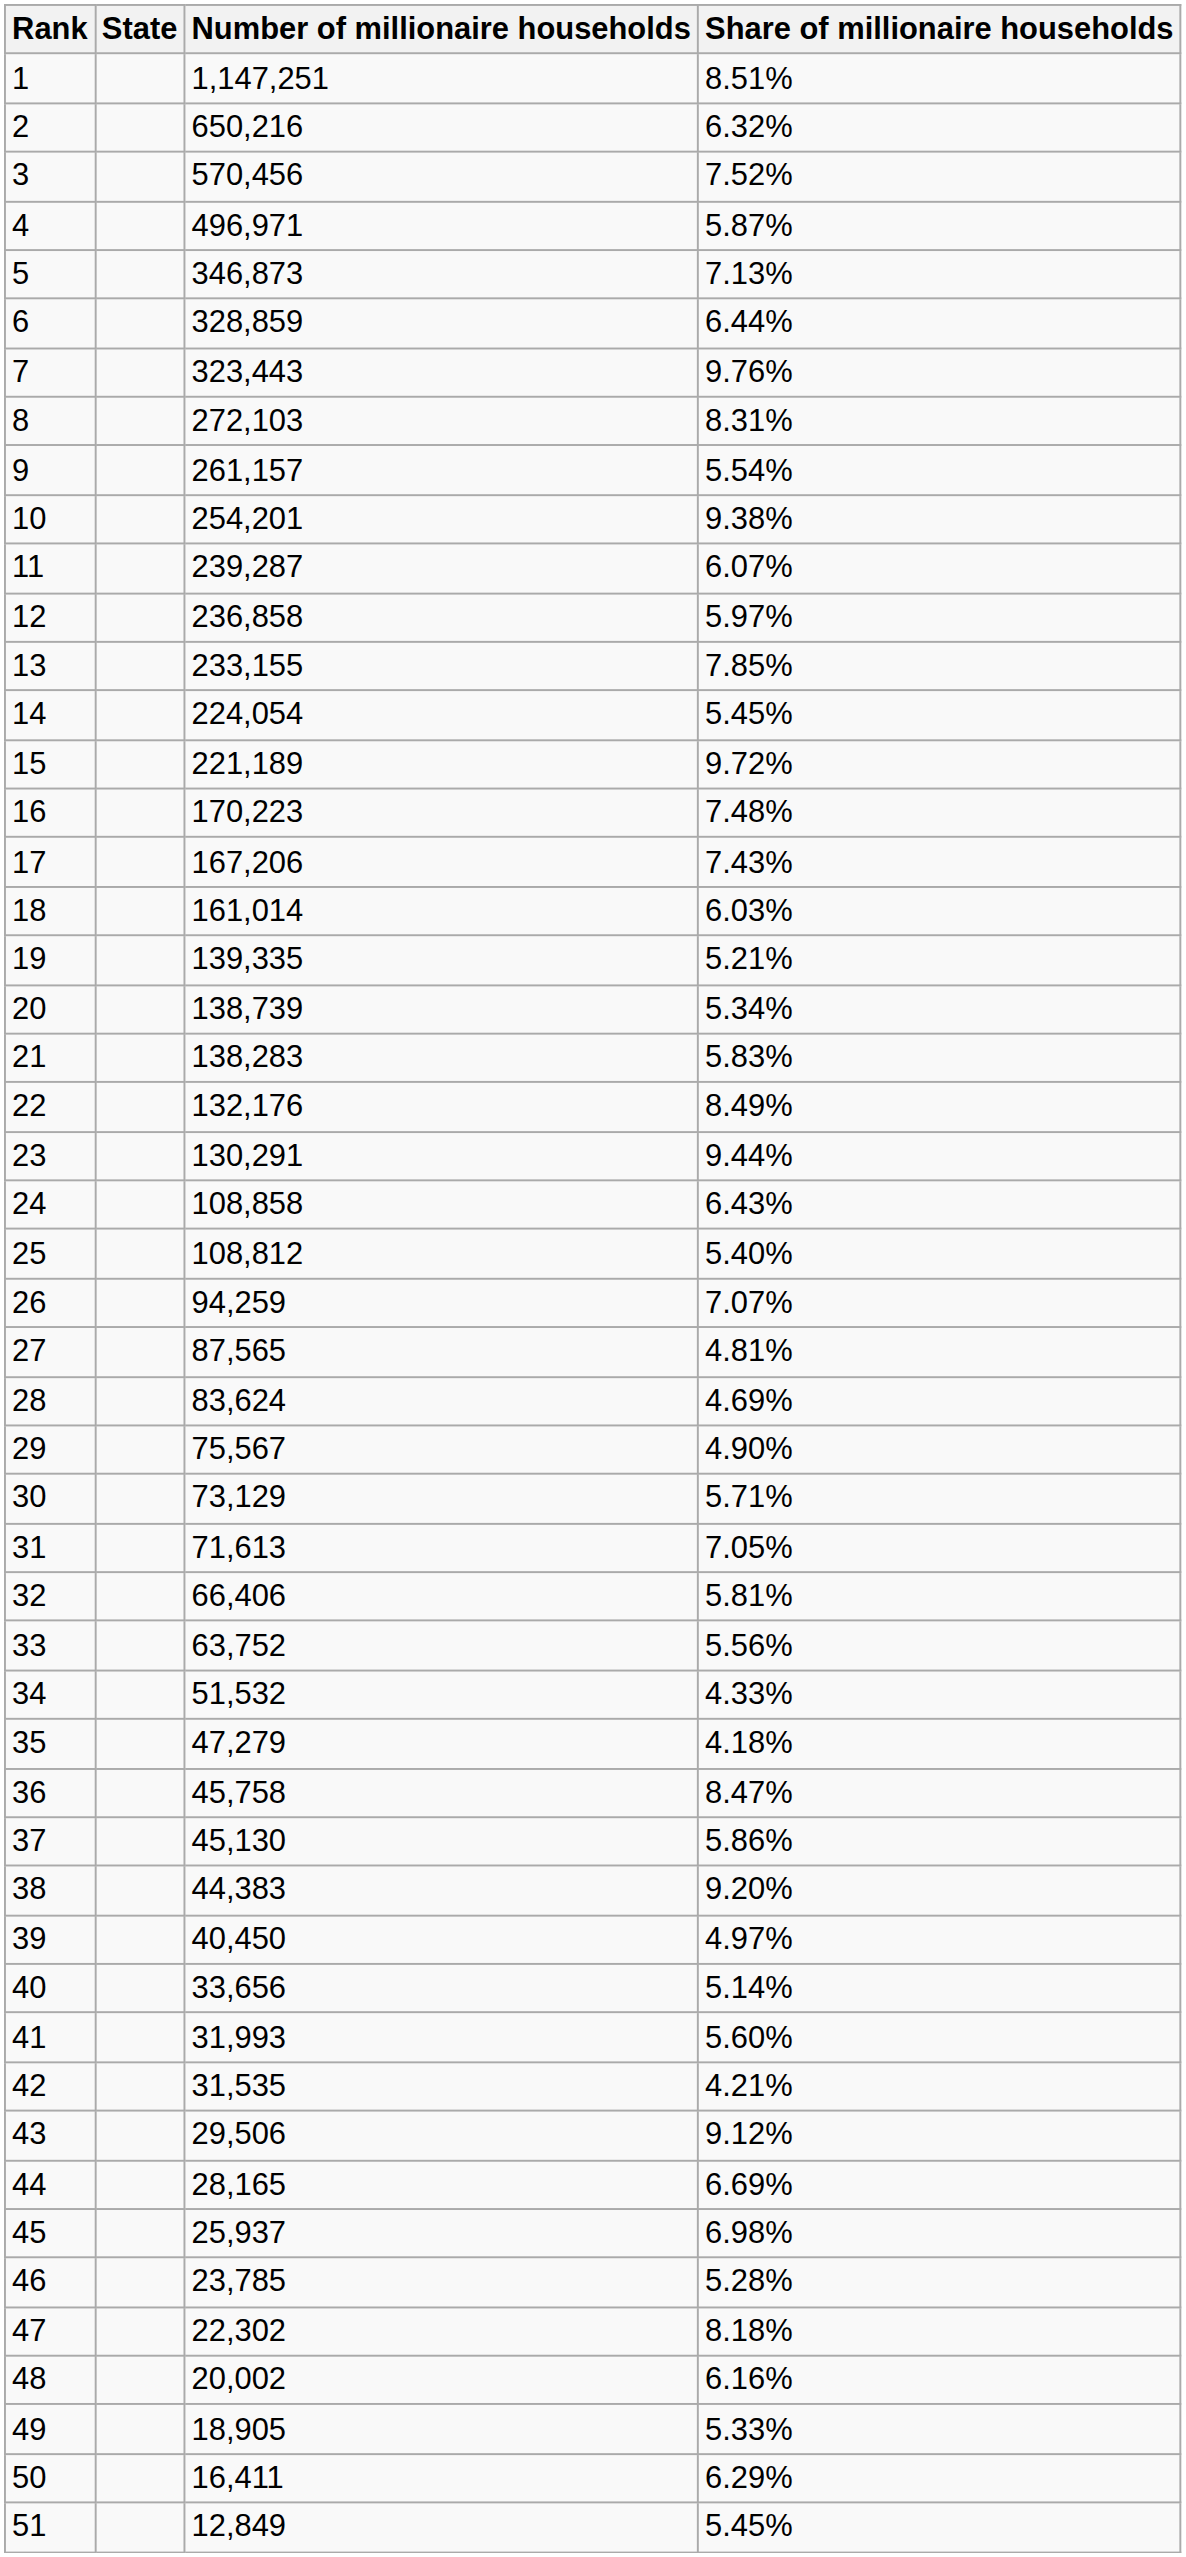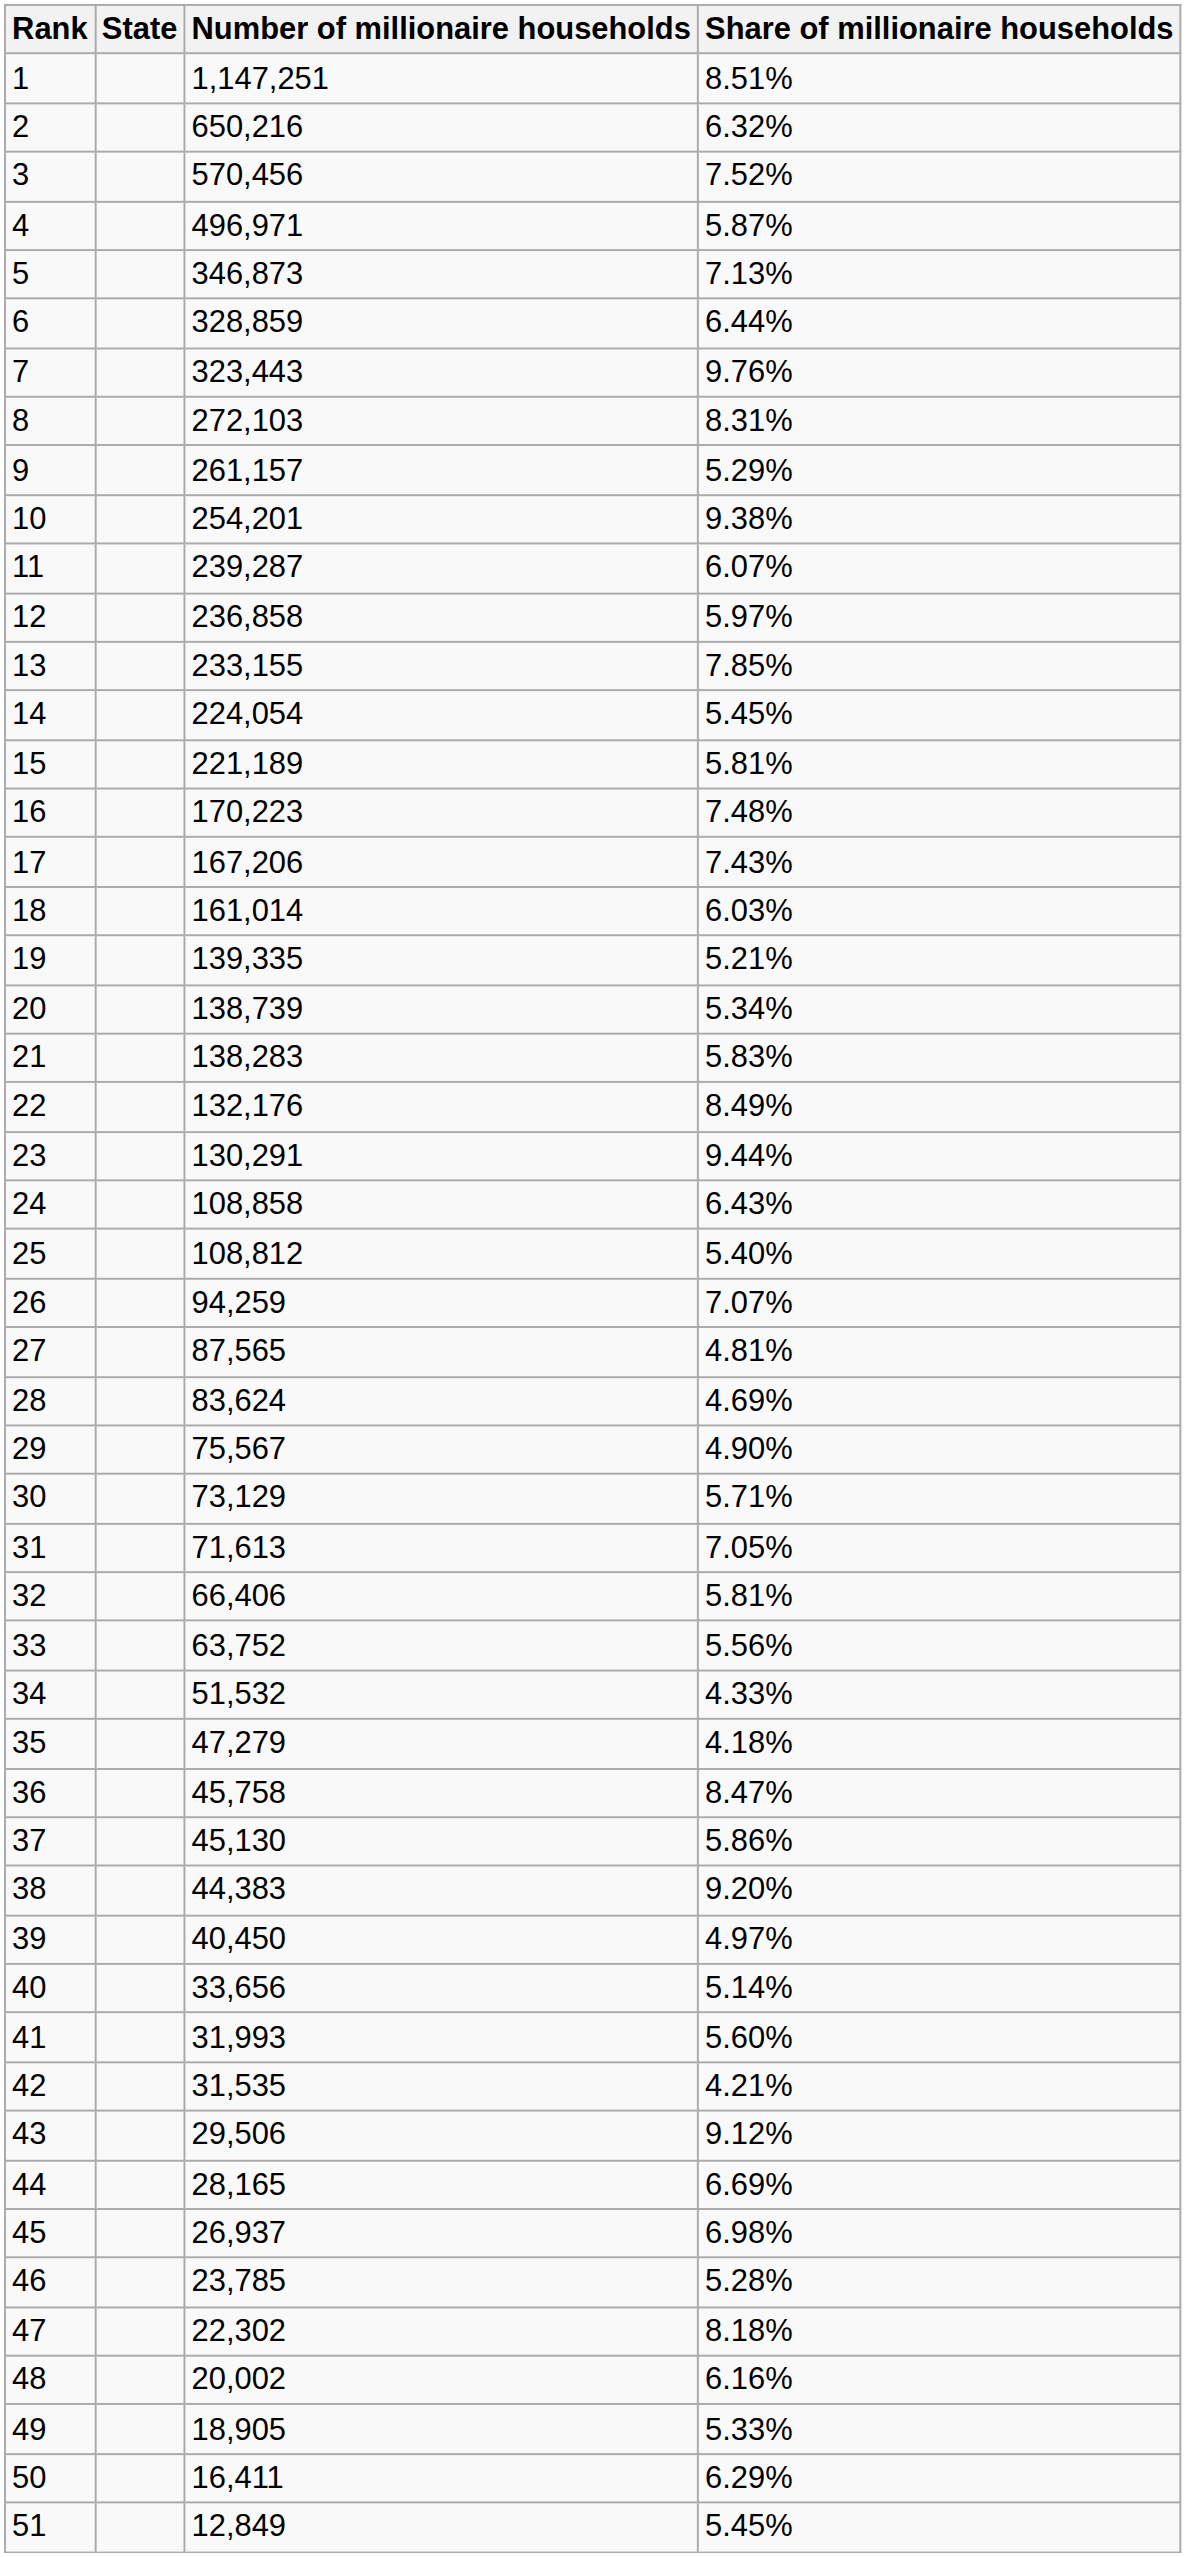 <table class="wikitable nowrap sortable">
 <tr>
 <th>Rank</th>
 <th>State</th>
 <th>Number of millionaire households</th>
 <th>Share of millionaire households</th>
 </tr>
 <tr class="static-row-header">
 <td>1</td>
 <td></td>
 <td>1,147,251</td>
 <td>8.51%</td>
 </tr>
 <tr>
 <td>2</td>
 <td></td>
 <td>650,216</td>
 <td>6.32%</td>
 </tr>
 <tr>
 <td>3</td>
 <td></td>
 <td>570,456</td>
 <td>7.52%</td>
 </tr>
 <tr>
 <td>4</td>
 <td></td>
 <td>496,971</td>
 <td>5.87%</td>
 </tr>
 <tr>
 <td>5</td>
 <td></td>
 <td>346,873</td>
 <td>7.13%</td>
 </tr>
 <tr>
 <td>6</td>
 <td></td>
 <td>328,859</td>
 <td>6.44%</td>
 </tr>
 <tr>
 <td>7</td>
 <td></td>
 <td>323,443</td>
 <td>9.76%</td>
 </tr>
 <tr>
 <td>8</td>
 <td></td>
 <td>272,103</td>
 <td>8.31%</td>
 </tr>
 <tr>
 <td>9</td>
 <td></td>
 <td>261,157</td>
-<td>5.54%</td>
+<td>5.29%</td>
 </tr>
 <tr>
 <td>10</td>
 <td></td>
 <td>254,201</td>
 <td>9.38%</td>
 </tr>
 <tr>
 <td>11</td>
 <td></td>
 <td>239,287</td>
 <td>6.07%</td>
 </tr>
 <tr>
 <td>12</td>
 <td></td>
 <td>236,858</td>
 <td>5.97%</td>
 </tr>
 <tr>
 <td>13</td>
 <td></td>
 <td>233,155</td>
 <td>7.85%</td>
 </tr>
 <tr>
 <td>14</td>
 <td></td>
 <td>224,054</td>
 <td>5.45%</td>
 </tr>
 <tr>
 <td>15</td>
 <td></td>
 <td>221,189</td>
-<td>9.72%</td>
+<td>5.81%</td>
 </tr>
 <tr>
 <td>16</td>
 <td></td>
 <td>170,223</td>
 <td>7.48%</td>
 </tr>
 <tr>
 <td>17</td>
 <td></td>
 <td>167,206</td>
 <td>7.43%</td>
 </tr>
 <tr>
 <td>18</td>
 <td></td>
 <td>161,014</td>
 <td>6.03%</td>
 </tr>
 <tr>
 <td>19</td>
 <td></td>
 <td>139,335</td>
 <td>5.21%</td>
 </tr>
 <tr>
 <td>20</td>
 <td></td>
 <td>138,739</td>
 <td>5.34%</td>
 </tr>
 <tr>
 <td>21</td>
 <td></td>
 <td>138,283</td>
 <td>5.83%</td>
 </tr>
 <tr>
 <td>22</td>
 <td></td>
 <td>132,176</td>
 <td>8.49%</td>
 </tr>
 <tr>
 <td>23</td>
 <td></td>
 <td>130,291</td>
 <td>9.44%</td>
 </tr>
 <tr>
 <td>24</td>
 <td></td>
 <td>108,858</td>
 <td>6.43%</td>
 </tr>
 <tr>
 <td>25</td>
 <td></td>
 <td>108,812</td>
 <td>5.40%</td>
 </tr>
 <tr>
 <td>26</td>
 <td></td>
 <td>94,259</td>
 <td>7.07%</td>
 </tr>
 <tr>
 <td>27</td>
 <td></td>
 <td>87,565</td>
 <td>4.81%</td>
 </tr>
 <tr>
 <td>28</td>
 <td></td>
 <td>83,624</td>
 <td>4.69%</td>
 </tr>
 <tr>
 <td>29</td>
 <td></td>
 <td>75,567</td>
 <td>4.90%</td>
 </tr>
 <tr>
 <td>30</td>
 <td></td>
 <td>73,129</td>
 <td>5.71%</td>
 </tr>
 <tr>
 <td>31</td>
 <td></td>
 <td>71,613</td>
 <td>7.05%</td>
 </tr>
 <tr>
 <td>32</td>
 <td></td>
 <td>66,406</td>
 <td>5.81%</td>
 </tr>
 <tr>
 <td>33</td>
 <td></td>
 <td>63,752</td>
 <td>5.56%</td>
 </tr>
 <tr>
 <td>34</td>
 <td></td>
 <td>51,532</td>
 <td>4.33%</td>
 </tr>
 <tr>
 <td>35</td>
 <td></td>
 <td>47,279</td>
 <td>4.18%</td>
 </tr>
 <tr>
 <td>36</td>
 <td></td>
 <td>45,758</td>
 <td>8.47%</td>
 </tr>
 <tr>
 <td>37</td>
 <td></td>
 <td>45,130</td>
 <td>5.86%</td>
 </tr>
 <tr>
 <td>38</td>
 <td></td>
 <td>44,383</td>
 <td>9.20%</td>
 </tr>
 <tr>
 <td>39</td>
 <td></td>
 <td>40,450</td>
 <td>4.97%</td>
 </tr>
 <tr>
 <td>40</td>
 <td></td>
 <td>33,656</td>
 <td>5.14%</td>
 </tr>
 <tr>
 <td>41</td>
 <td></td>
 <td>31,993</td>
 <td>5.60%</td>
 </tr>
 <tr>
 <td>42</td>
 <td></td>
 <td>31,535</td>
 <td>4.21%</td>
 </tr>
 <tr>
 <td>43</td>
 <td></td>
 <td>29,506</td>
 <td>9.12%</td>
 </tr>
 <tr>
 <td>44</td>
 <td></td>
 <td>28,165</td>
 <td>6.69%</td>
 </tr>
 <tr>
 <td>45</td>
 <td></td>
-<td>25,937</td>
+<td>26,937</td>
 <td>6.98%</td>
 </tr>
 <tr>
 <td>46</td>
 <td></td>
 <td>23,785</td>
 <td>5.28%</td>
 </tr>
 <tr>
 <td>47</td>
 <td></td>
 <td>22,302</td>
 <td>8.18%</td>
 </tr>
 <tr>
 <td>48</td>
 <td></td>
 <td>20,002</td>
 <td>6.16%</td>
 </tr>
 <tr>
 <td>49</td>
 <td></td>
 <td>18,905</td>
 <td>5.33%</td>
 </tr>
 <tr>
 <td>50</td>
 <td></td>
 <td>16,411</td>
 <td>6.29%</td>
 </tr>
 <tr>
 <td>51</td>
 <td></td>
 <td>12,849</td>
 <td>5.45%</td>
 </tr>
 </table>
